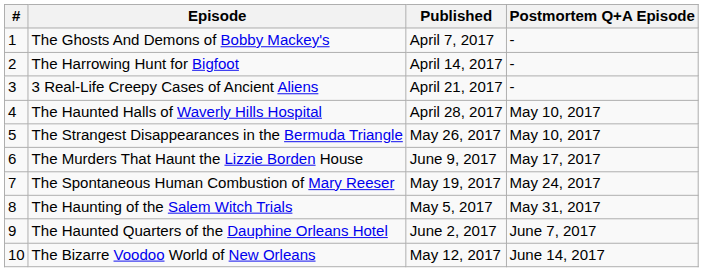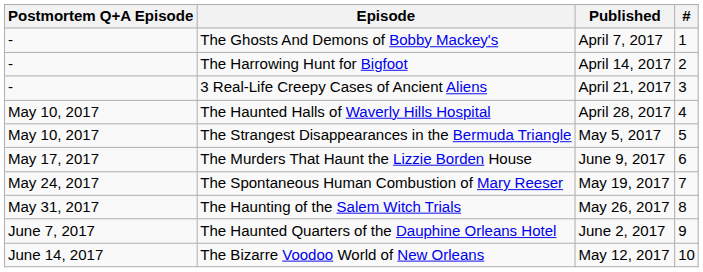 <table class="wikitable mw-collapsible">
 <tr>
-<th>#</th>
+<th>Postmortem Q+A Episode</th>
 <th>Episode</th>
 <th>Published</th>
-<th>Postmortem Q+A Episode</th>
+<th>#</th>
 </tr>
 <tr>
-<td>1</td>
+<td>-</td>
 <td>The Ghosts And Demons of <a href='#'>Bobby Mackey's</a></td>
 <td>April 7, 2017</td>
-<td>-</td>
+<td>1</td>
 </tr>
 <tr>
-<td>2</td>
+<td>-</td>
 <td>The Harrowing Hunt for <a href='#'>Bigfoot</a></td>
 <td>April 14, 2017</td>
-<td>-</td>
+<td>2</td>
 </tr>
 <tr>
-<td>3</td>
+<td>-</td>
 <td>3 Real-Life Creepy Cases of Ancient <a href='#'>Aliens</a></td>
 <td>April 21, 2017</td>
-<td>-</td>
+<td>3</td>
 </tr>
 <tr>
-<td>4</td>
+<td>May 10, 2017</td>
 <td>The Haunted Halls of <a href='#'>Waverly Hills Hospital</a></td>
 <td>April 28, 2017</td>
-<td>May 10, 2017</td>
+<td>4</td>
 </tr>
 <tr>
+<td>May 10, 2017</td>
+<td>The Strangest Disappearances in the <a href='#'>Bermuda Triangle</a></td>
+<td>May 5, 2017</td>
 <td>5</td>
-<td>The Strangest Disappearances in the <a href='#'>Bermuda Triangle</a></td>
-<td>May 26, 2017</td>
-<td>May 10, 2017</td>
 </tr>
 <tr>
-<td>6</td>
+<td>May 17, 2017</td>
 <td>The Murders That Haunt the <a href='#'>Lizzie Borden</a> House</td>
 <td>June 9, 2017</td>
-<td>May 17, 2017</td>
+<td>6</td>
 </tr>
 <tr>
-<td>7</td>
+<td>May 24, 2017</td>
 <td>The Spontaneous Human Combustion of <a href='#'>Mary Reeser</a></td>
 <td>May 19, 2017</td>
-<td>May 24, 2017</td>
+<td>7</td>
 </tr>
 <tr>
+<td>May 31, 2017</td>
+<td>The Haunting of the <a href='#'>Salem Witch Trials</a></td>
+<td>May 26, 2017</td>
 <td>8</td>
-<td>The Haunting of the <a href='#'>Salem Witch Trials</a></td>
-<td>May 5, 2017</td>
-<td>May 31, 2017</td>
 </tr>
 <tr>
-<td>9</td>
+<td>June 7, 2017</td>
 <td>The Haunted Quarters of the <a href='#'>Dauphine Orleans Hotel</a></td>
 <td>June 2, 2017</td>
-<td>June 7, 2017</td>
+<td>9</td>
 </tr>
 <tr>
-<td>10</td>
+<td>June 14, 2017</td>
 <td>The Bizarre <a href='#'>Voodoo</a> World of <a href='#'>New Orleans</a></td>
 <td>May 12, 2017</td>
-<td>June 14, 2017</td>
+<td>10</td>
 </tr>
 </table>
